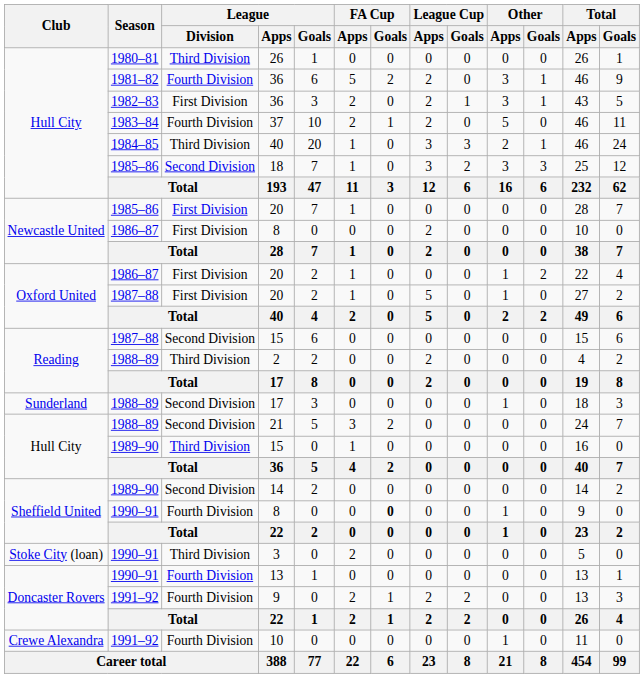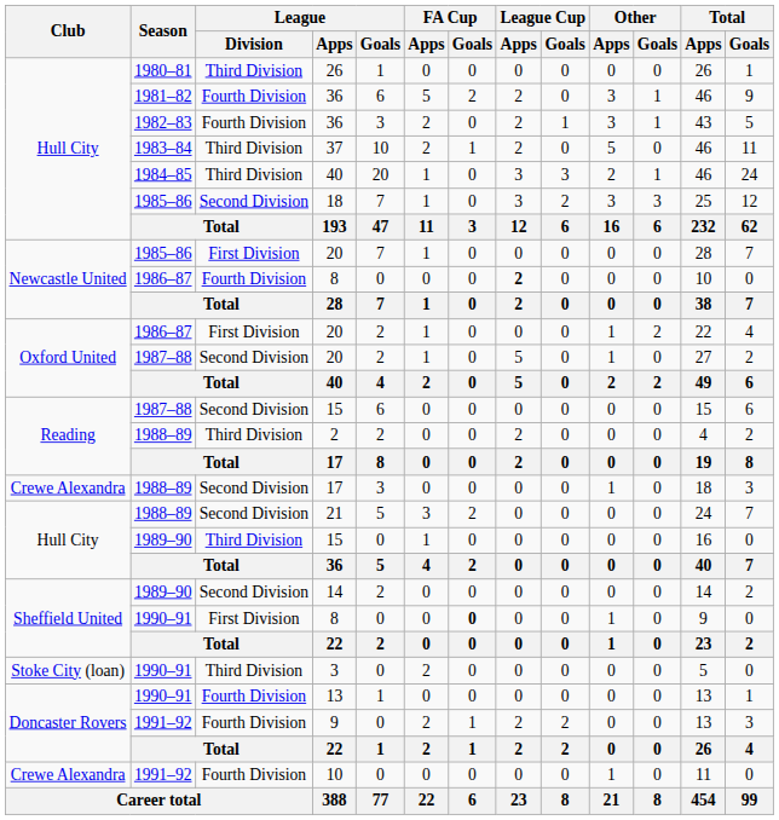 <table class="wikitable" style="text-align:center">
 <tr>
 <th rowspan="2">Club</th>
 <th rowspan="2">Season</th>
 <th colspan="3">League</th>
 <th colspan="2">FA Cup</th>
 <th colspan="2">League Cup</th>
 <th colspan="2">Other</th>
 <th colspan="2">Total</th>
 </tr>
 <tr>
 <th>Division</th>
 <th>Apps</th>
 <th>Goals</th>
 <th>Apps</th>
 <th>Goals</th>
 <th>Apps</th>
 <th>Goals</th>
 <th>Apps</th>
 <th>Goals</th>
 <th>Apps</th>
 <th>Goals</th>
 </tr>
 <tr>
 <td rowspan="7"><a href='#'>Hull City</a></td>
 <td><a href='#'>1980–81</a></td>
 <td><a href='#'>Third Division</a></td>
 <td>26</td>
 <td>1</td>
 <td>0</td>
 <td>0</td>
 <td>0</td>
 <td>0</td>
 <td>0</td>
 <td>0</td>
 <td>26</td>
 <td>1</td>
 </tr>
 <tr>
 <td><a href='#'>1981–82</a></td>
 <td><a href='#'>Fourth Division</a></td>
 <td>36</td>
 <td>6</td>
 <td>5</td>
 <td>2</td>
 <td>2</td>
 <td>0</td>
 <td>3</td>
 <td>1</td>
 <td>46</td>
 <td>9</td>
 </tr>
 <tr>
 <td><a href='#'>1982–83</a></td>
-<td>First Division</td>
+<td>Fourth Division</td>
 <td>36</td>
 <td>3</td>
 <td>2</td>
 <td>0</td>
 <td>2</td>
 <td>1</td>
 <td>3</td>
 <td>1</td>
 <td>43</td>
 <td>5</td>
 </tr>
 <tr>
 <td><a href='#'>1983–84</a></td>
-<td>Fourth Division</td>
+<td>Third Division</td>
 <td>37</td>
 <td>10</td>
 <td>2</td>
 <td>1</td>
 <td>2</td>
 <td>0</td>
 <td>5</td>
 <td>0</td>
 <td>46</td>
 <td>11</td>
 </tr>
 <tr>
 <td><a href='#'>1984–85</a></td>
 <td>Third Division</td>
 <td>40</td>
 <td>20</td>
 <td>1</td>
 <td>0</td>
 <td>3</td>
 <td>3</td>
 <td>2</td>
 <td>1</td>
 <td>46</td>
 <td>24</td>
 </tr>
 <tr>
 <td><a href='#'>1985–86</a></td>
 <td><a href='#'>Second Division</a></td>
 <td>18</td>
 <td>7</td>
 <td>1</td>
 <td>0</td>
 <td>3</td>
 <td>2</td>
 <td>3</td>
 <td>3</td>
 <td>25</td>
 <td>12</td>
 </tr>
 <tr>
 <th colspan="2">Total</th>
 <th>193</th>
 <th>47</th>
 <th>11</th>
 <th>3</th>
 <th>12</th>
 <th>6</th>
 <th>16</th>
 <th>6</th>
 <th>232</th>
 <th>62</th>
 </tr>
 <tr>
 <td rowspan="3"><a href='#'>Newcastle United</a></td>
 <td><a href='#'>1985–86</a></td>
 <td><a href='#'>First Division</a></td>
 <td>20</td>
 <td>7</td>
 <td>1</td>
 <td>0</td>
 <td>0</td>
 <td>0</td>
 <td>0</td>
 <td>0</td>
 <td>28</td>
 <td>7</td>
 </tr>
 <tr>
 <td><a href='#'>1986–87</a></td>
-<td>First Division</td>
+<td><a href='#'>Fourth Division</a></td>
 <td>8</td>
 <td>0</td>
 <td>0</td>
 <td>0</td>
-<td>2</td>
+<td><strong>2</strong></td>
 <td>0</td>
 <td>0</td>
 <td>0</td>
 <td>10</td>
 <td>0</td>
 </tr>
 <tr>
 <th colspan="2">Total</th>
 <th>28</th>
 <th>7</th>
 <th>1</th>
 <th>0</th>
 <th>2</th>
 <th>0</th>
 <th>0</th>
 <th>0</th>
 <th>38</th>
 <th>7</th>
 </tr>
 <tr>
 <td rowspan="3"><a href='#'>Oxford United</a></td>
 <td><a href='#'>1986–87</a></td>
 <td>First Division</td>
 <td>20</td>
 <td>2</td>
 <td>1</td>
 <td>0</td>
 <td>0</td>
 <td>0</td>
 <td>1</td>
 <td>2</td>
 <td>22</td>
 <td>4</td>
 </tr>
 <tr>
 <td><a href='#'>1987–88</a></td>
-<td>First Division</td>
+<td>Second Division</td>
 <td>20</td>
 <td>2</td>
 <td>1</td>
 <td>0</td>
 <td>5</td>
 <td>0</td>
 <td>1</td>
 <td>0</td>
 <td>27</td>
 <td>2</td>
 </tr>
 <tr>
 <th colspan="2">Total</th>
 <th>40</th>
 <th>4</th>
 <th>2</th>
 <th>0</th>
 <th>5</th>
 <th>0</th>
 <th>2</th>
 <th>2</th>
 <th>49</th>
 <th>6</th>
 </tr>
 <tr>
 <td rowspan="3"><a href='#'>Reading</a></td>
 <td><a href='#'>1987–88</a></td>
 <td>Second Division</td>
 <td>15</td>
 <td>6</td>
 <td>0</td>
 <td>0</td>
 <td>0</td>
 <td>0</td>
 <td>0</td>
 <td>0</td>
 <td>15</td>
 <td>6</td>
 </tr>
 <tr>
 <td><a href='#'>1988–89</a></td>
 <td>Third Division</td>
 <td>2</td>
 <td>2</td>
 <td>0</td>
 <td>0</td>
 <td>2</td>
 <td>0</td>
 <td>0</td>
 <td>0</td>
 <td>4</td>
 <td>2</td>
 </tr>
 <tr>
 <th colspan="2">Total</th>
 <th>17</th>
 <th>8</th>
 <th>0</th>
 <th>0</th>
 <th>2</th>
 <th>0</th>
 <th>0</th>
 <th>0</th>
 <th>19</th>
 <th>8</th>
 </tr>
 <tr>
-<td><a href='#'>Sunderland</a></td>
+<td><a href='#'>Crewe Alexandra</a></td>
 <td><a href='#'>1988–89</a></td>
 <td>Second Division</td>
 <td>17</td>
 <td>3</td>
 <td>0</td>
 <td>0</td>
 <td>0</td>
 <td>0</td>
 <td>1</td>
 <td>0</td>
 <td>18</td>
 <td>3</td>
 </tr>
 <tr>
 <td rowspan="3">Hull City</td>
 <td><a href='#'>1988–89</a></td>
 <td>Second Division</td>
 <td>21</td>
 <td>5</td>
 <td>3</td>
 <td>2</td>
 <td>0</td>
 <td>0</td>
 <td>0</td>
 <td>0</td>
 <td>24</td>
 <td>7</td>
 </tr>
 <tr>
 <td><a href='#'>1989–90</a></td>
 <td><a href='#'>Third Division</a></td>
 <td>15</td>
 <td>0</td>
 <td>1</td>
 <td>0</td>
 <td>0</td>
 <td>0</td>
 <td>0</td>
 <td>0</td>
 <td>16</td>
 <td>0</td>
 </tr>
 <tr>
 <th colspan="2">Total</th>
 <th>36</th>
 <th>5</th>
 <th>4</th>
 <th>2</th>
 <th>0</th>
 <th>0</th>
 <th>0</th>
 <th>0</th>
 <th>40</th>
 <th>7</th>
 </tr>
 <tr>
 <td rowspan="3"><a href='#'>Sheffield United</a></td>
 <td><a href='#'>1989–90</a></td>
 <td>Second Division</td>
 <td>14</td>
 <td>2</td>
 <td>0</td>
 <td>0</td>
 <td>0</td>
 <td>0</td>
 <td>0</td>
 <td>0</td>
 <td>14</td>
 <td>2</td>
 </tr>
 <tr>
 <td><a href='#'>1990–91</a></td>
-<td>Fourth Division</td>
+<td>First Division</td>
 <td>8</td>
 <td>0</td>
 <td>0</td>
 <td><strong>0</strong></td>
 <td>0</td>
 <td>0</td>
 <td>1</td>
 <td>0</td>
 <td>9</td>
 <td>0</td>
 </tr>
 <tr>
 <th colspan="2">Total</th>
 <th>22</th>
 <th>2</th>
 <th>0</th>
 <th>0</th>
 <th>0</th>
 <th>0</th>
 <th>1</th>
 <th>0</th>
 <th>23</th>
 <th>2</th>
 </tr>
 <tr>
 <td><a href='#'>Stoke City</a> (loan)</td>
 <td><a href='#'>1990–91</a></td>
 <td>Third Division</td>
 <td>3</td>
 <td>0</td>
 <td>2</td>
 <td>0</td>
 <td>0</td>
 <td>0</td>
 <td>0</td>
 <td>0</td>
 <td>5</td>
 <td>0</td>
 </tr>
 <tr>
 <td rowspan="3"><a href='#'>Doncaster Rovers</a></td>
 <td><a href='#'>1990–91</a></td>
 <td><a href='#'>Fourth Division</a></td>
 <td>13</td>
 <td>1</td>
 <td>0</td>
 <td>0</td>
 <td>0</td>
 <td>0</td>
 <td>0</td>
 <td>0</td>
 <td>13</td>
 <td>1</td>
 </tr>
 <tr>
 <td><a href='#'>1991–92</a></td>
 <td>Fourth Division</td>
 <td>9</td>
 <td>0</td>
 <td>2</td>
 <td>1</td>
 <td>2</td>
 <td>2</td>
 <td>0</td>
 <td>0</td>
 <td>13</td>
 <td>3</td>
 </tr>
 <tr>
 <th colspan="2">Total</th>
 <th>22</th>
 <th>1</th>
 <th>2</th>
 <th>1</th>
 <th>2</th>
 <th>2</th>
 <th>0</th>
 <th>0</th>
 <th>26</th>
 <th>4</th>
 </tr>
 <tr>
 <td><a href='#'>Crewe Alexandra</a></td>
 <td><a href='#'>1991–92</a></td>
 <td>Fourth Division</td>
 <td>10</td>
 <td>0</td>
 <td>0</td>
 <td>0</td>
 <td>0</td>
 <td>0</td>
 <td>1</td>
 <td>0</td>
 <td>11</td>
 <td>0</td>
 </tr>
 <tr>
 <th colspan="3">Career total</th>
 <th>388</th>
 <th>77</th>
 <th>22</th>
 <th>6</th>
 <th>23</th>
 <th>8</th>
 <th>21</th>
 <th>8</th>
 <th>454</th>
 <th>99</th>
 </tr>
 </table>
